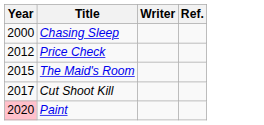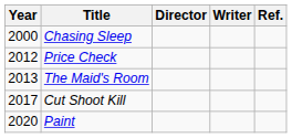 <table class="wikitable">
 <tr>
 <th>Year</th>
 <th>Title</th>
+<th>Director</th>
 <th>Writer</th>
 <th>Ref.</th>
 </tr>
 <tr>
 <td>2000</td>
 <td><em><a href='#'>Chasing Sleep</a></em></td>
 <td></td>
 <td></td>
+<td></td>
 </tr>
 <tr>
 <td>2012</td>
 <td><em><a href='#'>Price Check</a></em></td>
 <td></td>
 <td></td>
+<td></td>
 </tr>
 <tr>
-<td>2015</td>
+<td>2013</td>
 <td><em><a href='#'>The Maid's Room</a></em></td>
+<td></td>
 <td></td>
 <td></td>
 </tr>
 <tr>
 <td>2017</td>
 <td><em>Cut Shoot Kill</em></td>
 <td></td>
 <td></td>
+<td></td>
 </tr>
 <tr>
-<td style="background: pink;">2020</td>
+<td>2020</td>
 <td><em><a href='#'>Paint</a></em></td>
+<td></td>
 <td></td>
 <td></td>
 </tr>
 </table>
